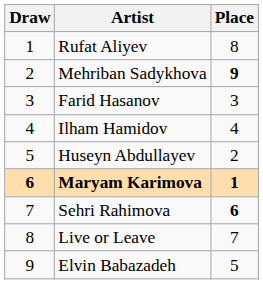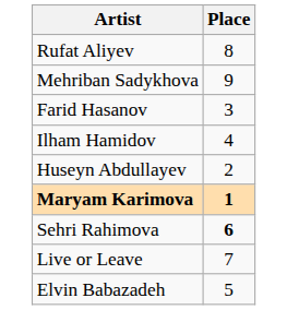 <table class="sortable wikitable" style="margin: 1em auto 1em auto; text-align:center">
 <tr>
-<th>Draw</th>
 <th>Artist</th>
 <th>Place</th>
 </tr>
 <tr>
-<td>1</td>
 <td align="left">Rufat Aliyev</td>
 <td>8</td>
 </tr>
 <tr>
-<td>2</td>
 <td align="left">Mehriban Sadykhova</td>
-<td><strong>9</strong></td>
+<td>9</td>
 </tr>
 <tr>
-<td>3</td>
 <td align="left">Farid Hasanov</td>
 <td>3</td>
 </tr>
 <tr>
-<td>4</td>
 <td align="left">Ilham Hamidov</td>
 <td>4</td>
 </tr>
 <tr>
-<td>5</td>
 <td align="left">Huseyn Abdullayev</td>
 <td>2</td>
 </tr>
 <tr style="font-weight:bold; background:navajowhite;">
-<td>6</td>
 <td align="left">Maryam Karimova</td>
 <td>1</td>
 </tr>
 <tr>
-<td>7</td>
 <td align="left">Sehri Rahimova</td>
 <td><strong>6</strong></td>
 </tr>
 <tr>
-<td>8</td>
 <td align="left">Live or Leave</td>
 <td>7</td>
 </tr>
 <tr>
-<td>9</td>
 <td align="left">Elvin Babazadeh</td>
 <td>5</td>
 </tr>
 </table>
